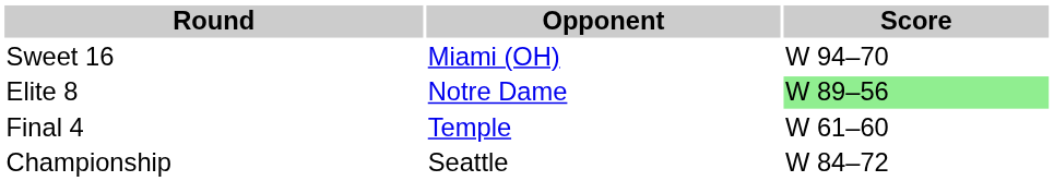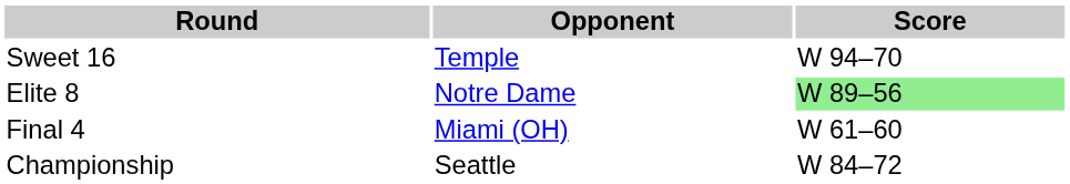 <table style="width:650px; border:'1' 'solid' 'gray'; margin:auto;">
 <tr>
 <th style="background:#ccc;">Round</th>
 <th style="background:#ccc;">Opponent</th>
 <th style="background:#ccc;">Score</th>
 </tr>
 <tr>
 <td>Sweet 16</td>
-<td><a href='#'>Miami (OH)</a></td>
+<td><a href='#'>Temple</a></td>
 <td>W 94–70</td>
 </tr>
 <tr>
 <td>Elite 8</td>
 <td><a href='#'>Notre Dame</a></td>
 <td style="background: lightgreen;">W 89–56</td>
 </tr>
 <tr>
 <td>Final 4</td>
-<td><a href='#'>Temple</a></td>
+<td><a href='#'>Miami (OH)</a></td>
 <td>W 61–60</td>
 </tr>
 <tr>
 <td>Championship</td>
 <td>Seattle</td>
 <td>W 84–72</td>
 </tr>
 </table>
